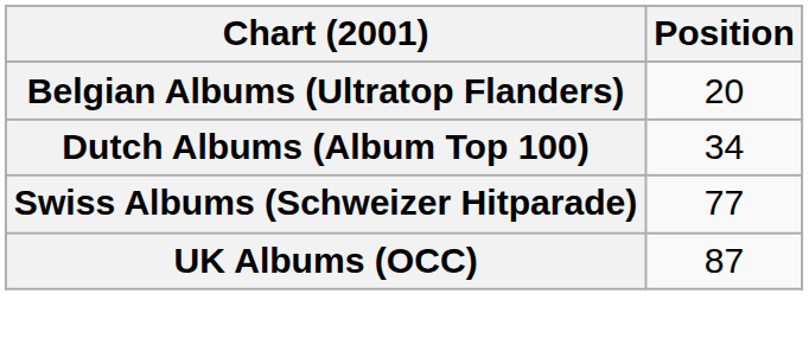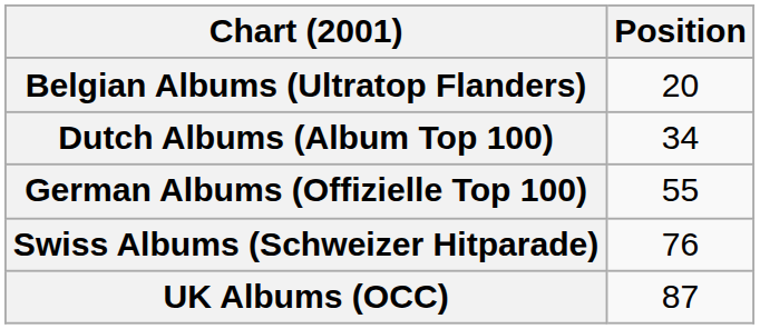 <table class="wikitable sortable plainrowheaders" style="text-align:center">
 <tr>
 <th scope="col">Chart (2001)</th>
 <th scope="col">Position</th>
 </tr>
 <tr>
 <th scope="row">Belgian Albums (Ultratop Flanders)</th>
 <td>20</td>
 </tr>
 <tr>
 <th scope="row">Dutch Albums (Album Top 100)</th>
 <td>34</td>
 </tr>
 <tr>
+<th scope="row">German Albums (Offizielle Top 100)</th>
+<td>55</td>
+</tr>
+<tr>
 <th scope="row">Swiss Albums (Schweizer Hitparade)</th>
-<td>77</td>
+<td>76</td>
 </tr>
 <tr>
 <th scope="row">UK Albums (OCC)</th>
 <td>87</td>
 </tr>
 </table>
